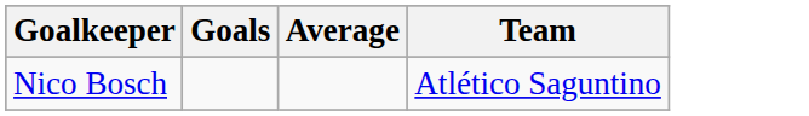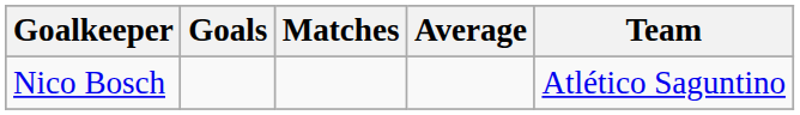 <table class="wikitable sortable" class="wikitable">
 <tr style="background:#ccc; text-align:center;">
 <th>Goalkeeper</th>
 <th>Goals</th>
+<th>Matches</th>
 <th>Average</th>
 <th>Team</th>
 </tr>
 <tr>
 <td> <a href='#'>Nico Bosch</a></td>
 <td></td>
 <td></td>
+<td></td>
 <td><a href='#'>Atlético Saguntino</a></td>
 </tr>
 </table>
